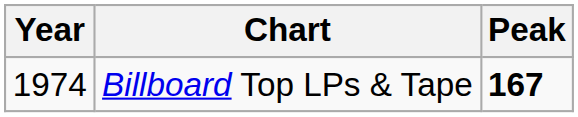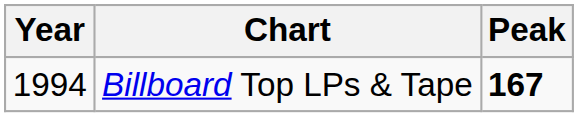 <table class="wikitable">
 <tr>
 <th>Year</th>
 <th>Chart</th>
 <th>Peak</th>
 </tr>
 <tr>
-<td>1974</td>
+<td>1994</td>
 <td><em><a href='#'>Billboard</a></em> Top LPs & Tape</td>
 <td><strong>167</strong></td>
 </tr>
 </table>
